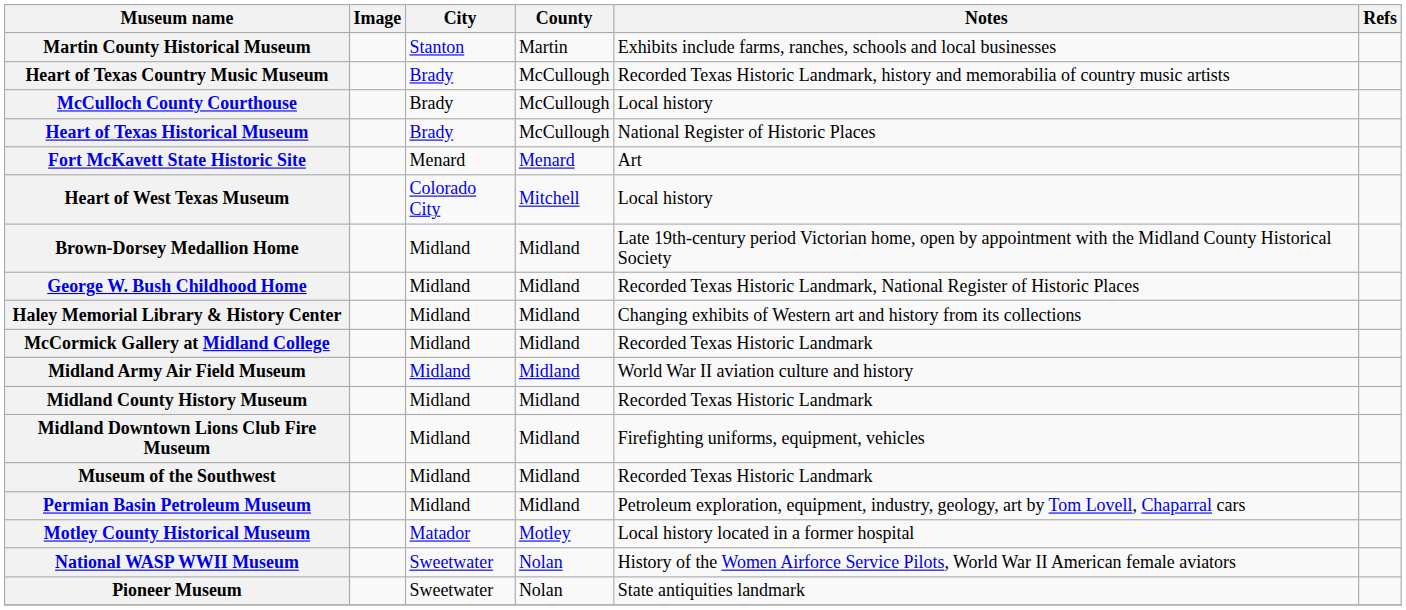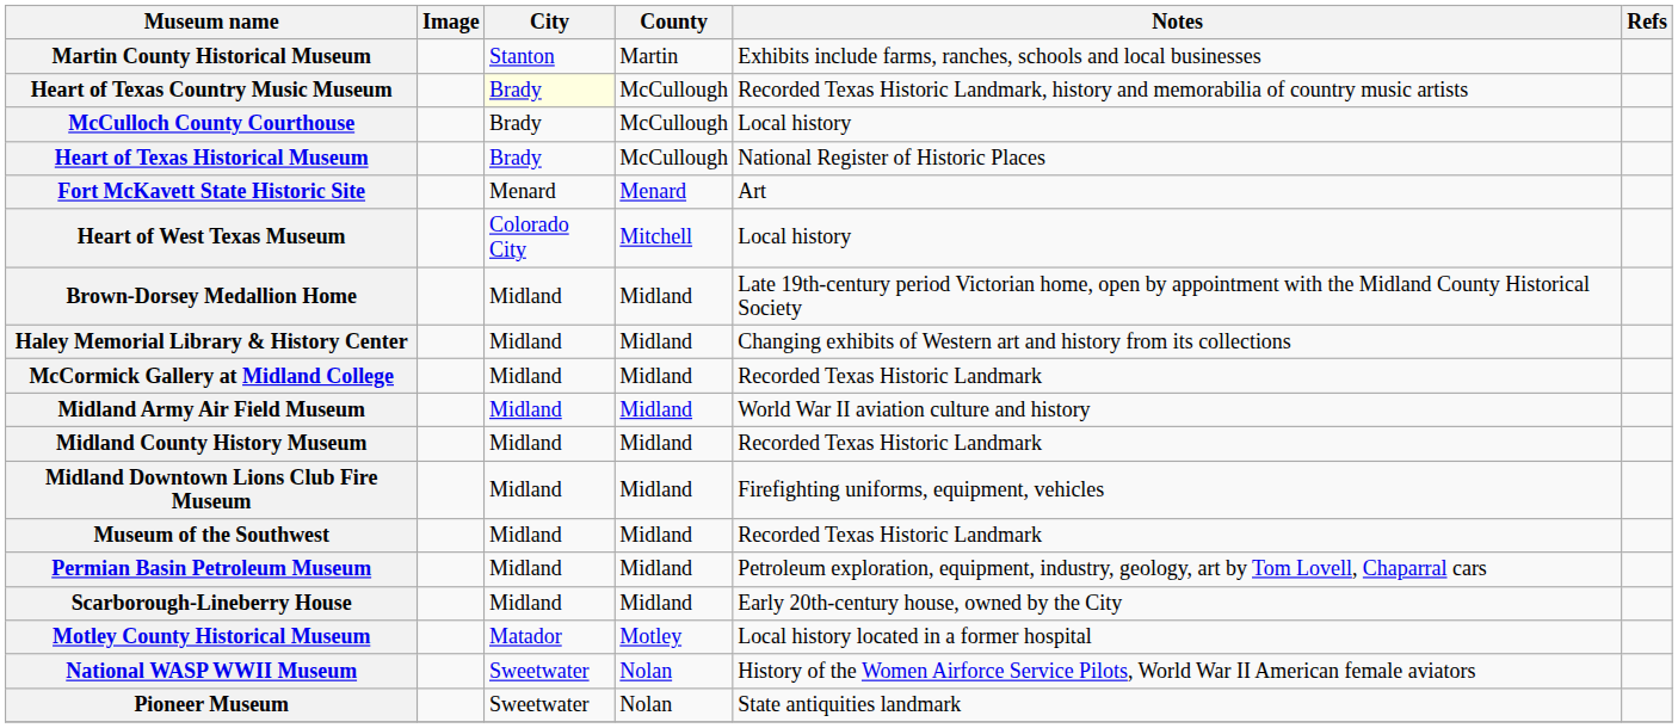 <table class="wikitable sortable plainrowheaders">
 <tr>
 <th scope="col">Museum name</th>
 <th scope="col"  class="unsortable">Image</th>
 <th scope="col">City</th>
 <th scope="col">County</th>
 <th scope="col">Notes</th>
 <th scope="col" class="unsortable">Refs</th>
 </tr>
 <tr>
 <th scope="row">Martin County Historical Museum</th>
 <td></td>
 <td><a href='#'>Stanton</a></td>
 <td>Martin</td>
 <td>Exhibits include farms, ranches, schools and local businesses</td>
 <td align="center"></td>
 </tr>
 <tr>
 <th scope="row">Heart of Texas Country Music Museum</th>
 <td></td>
-<td><a href='#'>Brady</a></td>
+<td style="background: lightyellow;"><a href='#'>Brady</a></td>
 <td>McCullough</td>
 <td>Recorded Texas Historic Landmark, history and memorabilia of country music artists</td>
 <td align="center"></td>
 </tr>
 <tr>
 <th scope="row"><a href='#'>McCulloch County Courthouse</a></th>
 <td></td>
 <td>Brady</td>
 <td>McCullough</td>
 <td>Local history</td>
 <td align="center"></td>
 </tr>
 <tr>
 <th scope="row"><a href='#'>Heart of Texas Historical Museum</a></th>
 <td></td>
 <td><a href='#'>Brady</a></td>
 <td>McCullough</td>
 <td>National Register of Historic Places</td>
 <td align="center"></td>
 </tr>
 <tr>
 <th scope="row"><a href='#'>Fort McKavett State Historic Site</a></th>
 <td></td>
 <td>Menard</td>
 <td><a href='#'>Menard</a></td>
 <td>Art</td>
 <td align="center"></td>
 </tr>
 <tr>
 <th scope="row">Heart of West Texas Museum</th>
 <td></td>
 <td><a href='#'>Colorado City</a></td>
 <td><a href='#'>Mitchell</a></td>
 <td>Local history</td>
 <td align="center"></td>
 </tr>
 <tr>
 <th scope="row">Brown-Dorsey Medallion Home</th>
 <td></td>
 <td>Midland</td>
 <td>Midland</td>
 <td>Late 19th-century period Victorian home, open by appointment with the Midland County Historical Society</td>
-<td align="center"></td>
-</tr>
-<tr>
-<th scope="row"><a href='#'>George W. Bush Childhood Home</a></th>
-<td></td>
-<td>Midland</td>
-<td>Midland</td>
-<td>Recorded Texas Historic Landmark, National Register of Historic Places</td>
 <td align="center"></td>
 </tr>
 <tr>
 <th scope="row">Haley Memorial Library & History Center</th>
 <td></td>
 <td>Midland</td>
 <td>Midland</td>
 <td>Changing exhibits of Western art and history from its collections</td>
 <td align="center"></td>
 </tr>
 <tr>
 <th scope="row">McCormick Gallery at <a href='#'>Midland College</a></th>
 <td></td>
 <td>Midland</td>
 <td>Midland</td>
 <td>Recorded Texas Historic Landmark</td>
 <td align="center"></td>
 </tr>
 <tr>
 <th scope="row">Midland Army Air Field Museum</th>
 <td></td>
 <td><a href='#'>Midland</a></td>
 <td><a href='#'>Midland</a></td>
 <td>World War II aviation culture and history</td>
 <td align="center"></td>
 </tr>
 <tr>
 <th scope="row">Midland County History Museum</th>
 <td></td>
 <td>Midland</td>
 <td>Midland</td>
 <td>Recorded Texas Historic Landmark</td>
 <td align="center"></td>
 </tr>
 <tr>
 <th scope="row">Midland Downtown Lions Club Fire Museum</th>
 <td></td>
 <td>Midland</td>
 <td>Midland</td>
 <td>Firefighting uniforms, equipment, vehicles</td>
 <td align="center"></td>
 </tr>
 <tr>
 <th scope="row">Museum of the Southwest</th>
 <td></td>
 <td>Midland</td>
 <td>Midland</td>
 <td>Recorded Texas Historic Landmark</td>
 <td align="center"></td>
 </tr>
 <tr>
 <th scope="row"><a href='#'>Permian Basin Petroleum Museum</a></th>
 <td></td>
 <td>Midland</td>
 <td>Midland</td>
 <td>Petroleum exploration, equipment, industry, geology, art by <a href='#'>Tom Lovell</a>, <a href='#'>Chaparral</a> cars</td>
 <td align="center"></td>
 </tr>
 <tr>
+<th scope="row">Scarborough-Lineberry House</th>
+<td></td>
+<td>Midland</td>
+<td>Midland</td>
+<td>Early 20th-century house, owned by the City</td>
+<td align="center"></td>
+</tr>
+<tr>
 <th scope="row"><a href='#'>Motley County Historical Museum</a></th>
 <td></td>
 <td><a href='#'>Matador</a></td>
 <td><a href='#'>Motley</a></td>
 <td>Local history located in a former hospital</td>
 <td align="center"></td>
 </tr>
 <tr>
 <th scope="row"><a href='#'>National WASP WWII Museum</a></th>
 <td></td>
 <td><a href='#'>Sweetwater</a></td>
 <td><a href='#'>Nolan</a></td>
 <td>History of the <a href='#'>Women Airforce Service Pilots</a>, World War II American female aviators</td>
 <td align="center"></td>
 </tr>
 <tr>
 <th scope="row">Pioneer Museum</th>
 <td></td>
 <td>Sweetwater</td>
 <td>Nolan</td>
 <td>State antiquities landmark</td>
 <td align="center"></td>
 </tr>
 <tr>
 </tr>
 </table>
